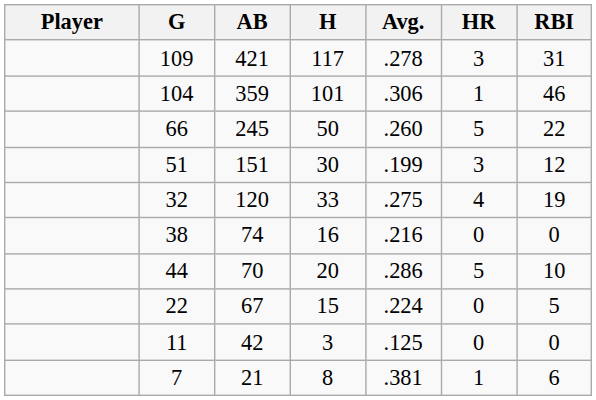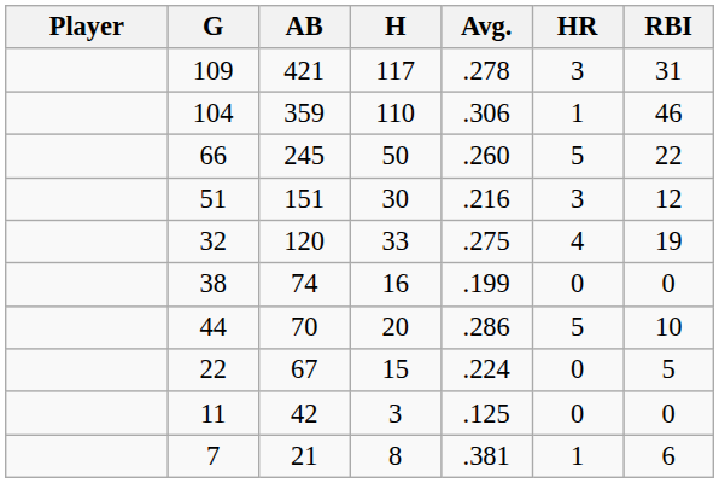 <table class="wikitable sortable">
 <tr>
 <th bgcolor="#DDDDFF" width="16%">Player</th>
 <th bgcolor="#DDDDFF" width="9%">G</th>
 <th bgcolor="#DDDDFF" width="9%">AB</th>
 <th bgcolor="#DDDDFF" width="9%">H</th>
 <th bgcolor="#DDDDFF" width="9%">Avg.</th>
 <th bgcolor="#DDDDFF" width="9%">HR</th>
 <th bgcolor="#DDDDFF" width="9%">RBI</th>
 </tr>
 <tr align="center">
 <td></td>
 <td>109</td>
 <td>421</td>
 <td>117</td>
 <td>.278</td>
 <td>3</td>
 <td>31</td>
 </tr>
 <tr align="center">
 <td></td>
 <td>104</td>
 <td>359</td>
-<td>101</td>
+<td>110</td>
 <td>.306</td>
 <td>1</td>
 <td>46</td>
 </tr>
 <tr align="center">
 <td></td>
 <td>66</td>
 <td>245</td>
 <td>50</td>
 <td>.260</td>
 <td>5</td>
 <td>22</td>
 </tr>
 <tr align="center">
 <td></td>
 <td>51</td>
 <td>151</td>
 <td>30</td>
-<td>.199</td>
+<td>.216</td>
 <td>3</td>
 <td>12</td>
 </tr>
 <tr align="center">
 <td></td>
 <td>32</td>
 <td>120</td>
 <td>33</td>
 <td>.275</td>
 <td>4</td>
 <td>19</td>
 </tr>
 <tr align="center">
 <td></td>
 <td>38</td>
 <td>74</td>
 <td>16</td>
-<td>.216</td>
+<td>.199</td>
 <td>0</td>
 <td>0</td>
 </tr>
 <tr align="center">
 <td></td>
 <td>44</td>
 <td>70</td>
 <td>20</td>
 <td>.286</td>
 <td>5</td>
 <td>10</td>
 </tr>
 <tr align="center">
 <td></td>
 <td>22</td>
 <td>67</td>
 <td>15</td>
 <td>.224</td>
 <td>0</td>
 <td>5</td>
 </tr>
 <tr align="center">
 <td></td>
 <td>11</td>
 <td>42</td>
 <td>3</td>
 <td>.125</td>
 <td>0</td>
 <td>0</td>
 </tr>
 <tr align="center">
 <td></td>
 <td>7</td>
 <td>21</td>
 <td>8</td>
 <td>.381</td>
 <td>1</td>
 <td>6</td>
 </tr>
 </table>
